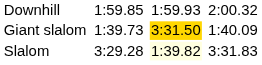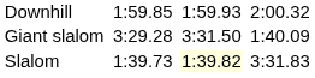 <table>
 <tr>
 <td>Downhill<br></td>
 <td></td>
 <td>1:59.85</td>
 <td></td>
 <td>1:59.93</td>
 <td></td>
 <td>2:00.32</td>
 </tr>
 <tr>
 <td>Giant slalom<br></td>
 <td></td>
-<td>1:39.73</td>
+<td>3:29.28</td>
 <td></td>
-<td style="background: gold;">3:31.50</td>
+<td>3:31.50</td>
 <td></td>
 <td>1:40.09</td>
 </tr>
 <tr>
 <td>Slalom<br></td>
 <td></td>
-<td>3:29.28</td>
+<td>1:39.73</td>
 <td></td>
 <td style="background: lightyellow;">1:39.82</td>
 <td></td>
 <td>3:31.83</td>
 </tr>
 </table>
